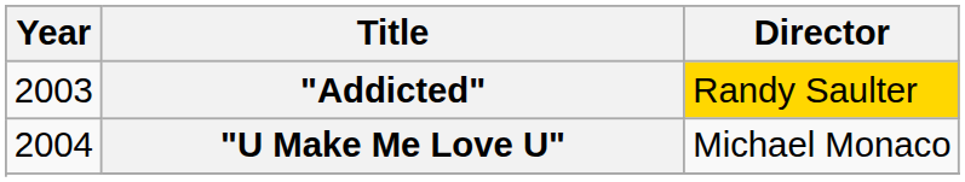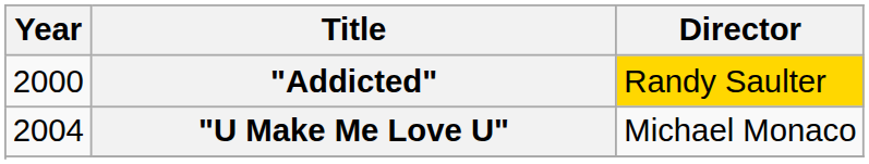 <table class="wikitable plainrowheaders">
 <tr>
 <th>Year</th>
 <th style="width:16em;">Title</th>
 <th>Director</th>
 </tr>
 <tr>
-<td>2003</td>
+<td>2000</td>
 <th scope="row">"Addicted"</th>
 <td style="background: gold;">Randy Saulter</td>
 </tr>
 <tr>
 <td rowspan="2">2004</td>
 <th scope="row">"U Make Me Love U"</th>
 <td>Michael Monaco</td>
 </tr>
 <tr>
 </tr>
 </table>
